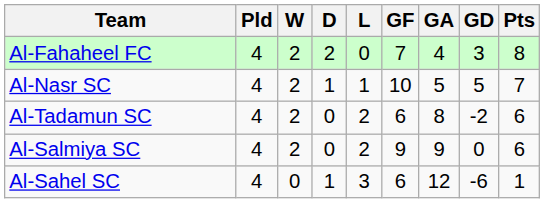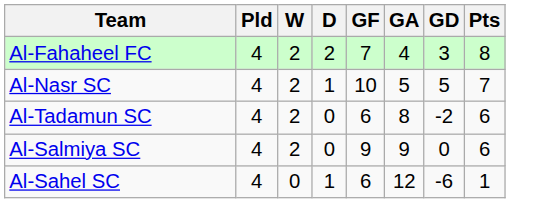 <table class="wikitable" style="text-align: center;">
 <tr>
 <th width="175">Team</th>
 <th width="20">Pld</th>
 <th width="20">W</th>
 <th width="20">D</th>
-<th width="20">L</th>
 <th width="20">GF</th>
 <th width="20">GA</th>
 <th width="20">GD</th>
 <th width="20">Pts</th>
 </tr>
 <tr bgcolor=#ccffcc>
 <td align=left> <a href='#'>Al-Fahaheel FC</a></td>
 <td>4</td>
 <td>2</td>
 <td>2</td>
-<td>0</td>
 <td>7</td>
 <td>4</td>
 <td>3</td>
 <td>8</td>
 </tr>
 <tr>
 <td align=left> <a href='#'>Al-Nasr SC</a></td>
 <td>4</td>
 <td>2</td>
-<td>1</td>
 <td>1</td>
 <td>10</td>
 <td>5</td>
 <td>5</td>
 <td>7</td>
 </tr>
 <tr>
 <td align=left> <a href='#'>Al-Tadamun SC</a></td>
 <td>4</td>
 <td>2</td>
 <td>0</td>
-<td>2</td>
 <td>6</td>
 <td>8</td>
 <td>-2</td>
 <td>6</td>
 </tr>
 <tr>
 <td align=left> <a href='#'>Al-Salmiya SC</a></td>
 <td>4</td>
 <td>2</td>
 <td>0</td>
-<td>2</td>
 <td>9</td>
 <td>9</td>
 <td>0</td>
 <td>6</td>
 </tr>
 <tr>
 <td align=left> <a href='#'>Al-Sahel SC</a></td>
 <td>4</td>
 <td>0</td>
 <td>1</td>
-<td>3</td>
 <td>6</td>
 <td>12</td>
 <td>-6</td>
 <td>1</td>
 </tr>
 </table>
